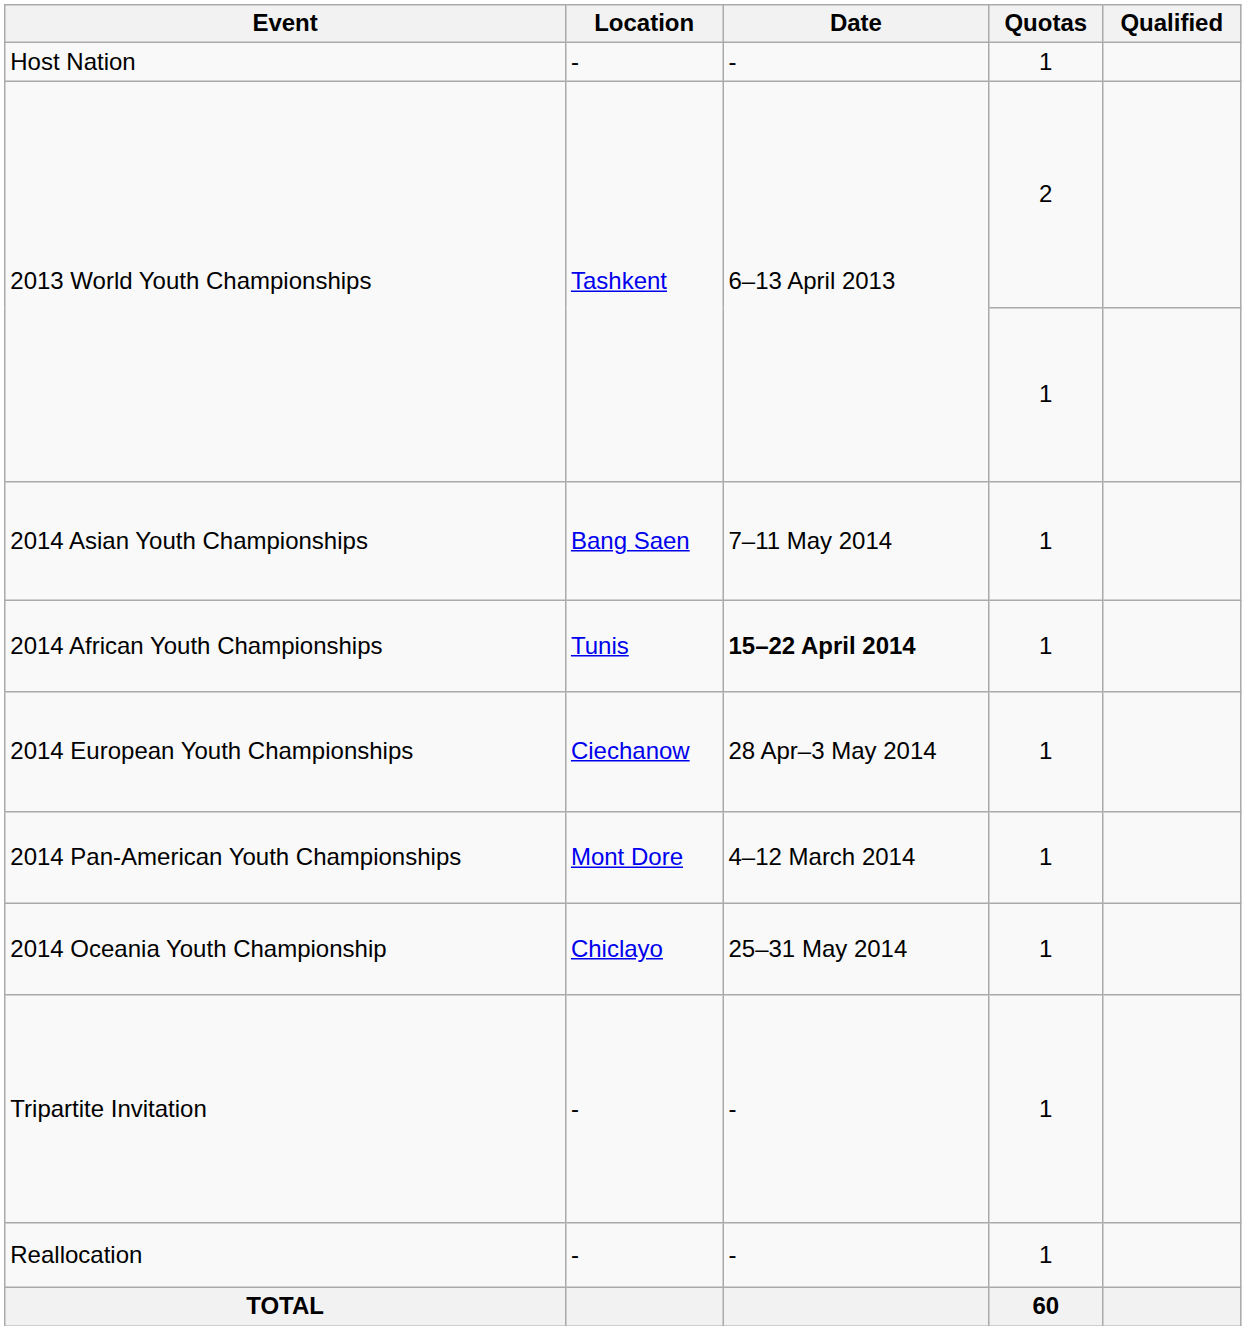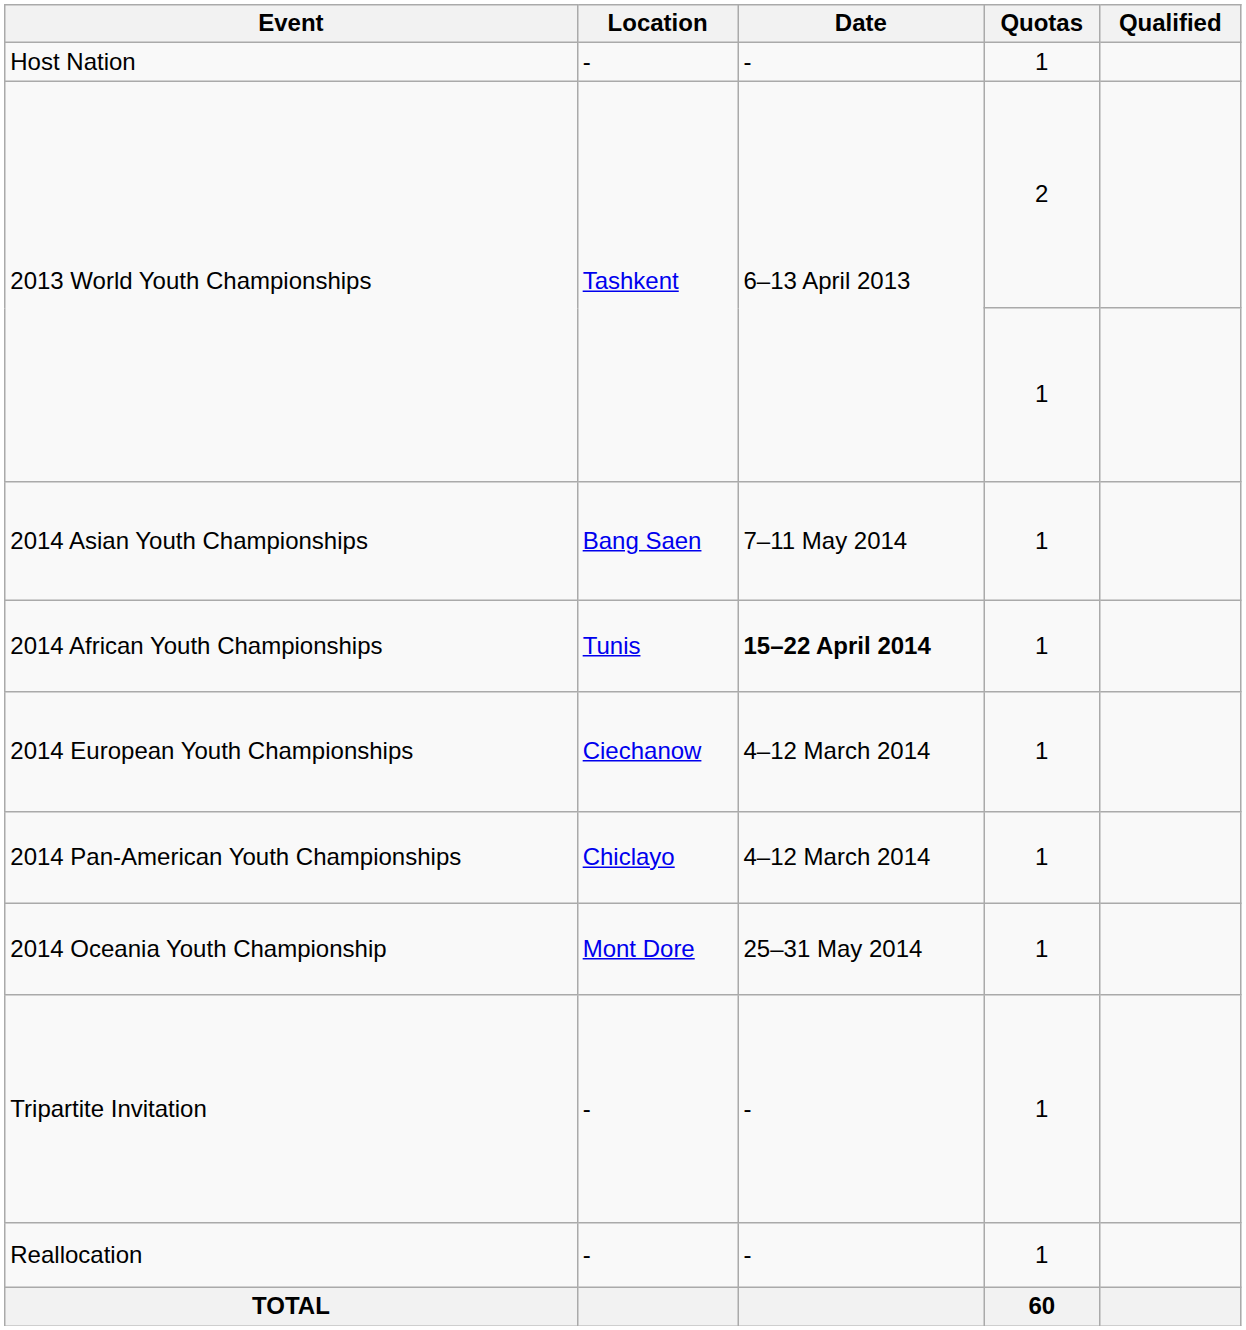 <table class="wikitable" width=825>
 <tr>
 <th>Event</th>
 <th>Location</th>
 <th>Date</th>
 <th>Quotas</th>
 <th>Qualified</th>
 </tr>
 <tr>
 <td>Host Nation</td>
 <td>-</td>
 <td>-</td>
 <td align="center">1</td>
 <td></td>
 </tr>
 <tr>
 <td rowspan=2>2013 World Youth Championships</td>
 <td rowspan=2> <a href='#'>Tashkent</a></td>
 <td rowspan=2>6–13 April 2013</td>
 <td align="center">2</td>
 <td><br><br><br><br><br><br><br><br></td>
 </tr>
 <tr>
 <td align="center">1</td>
 <td><br><br><br><br><br><br></td>
 </tr>
 <tr>
 <td>2014 Asian Youth Championships</td>
 <td> <a href='#'>Bang Saen</a></td>
 <td>7–11 May 2014</td>
 <td align="center">1</td>
 <td><br><br><br><br></td>
 </tr>
 <tr>
 <td>2014 African Youth Championships</td>
 <td> <a href='#'>Tunis</a></td>
 <td><strong>15–22 April 2014</strong></td>
 <td align="center">1</td>
 <td><br><br><br></td>
 </tr>
 <tr>
 <td>2014 European Youth Championships</td>
 <td> <a href='#'>Ciechanow</a></td>
-<td>28 Apr–3 May 2014</td>
+<td>4–12 March 2014</td>
 <td align="center">1</td>
 <td><br><br><br><br></td>
 </tr>
 <tr>
 <td>2014 Pan-American Youth Championships</td>
-<td> <a href='#'>Mont Dore</a></td>
+<td> <a href='#'>Chiclayo</a></td>
 <td>4–12 March 2014</td>
 <td align="center">1</td>
 <td><br><br><br></td>
 </tr>
 <tr>
 <td>2014 Oceania Youth Championship</td>
-<td> <a href='#'>Chiclayo</a></td>
+<td> <a href='#'>Mont Dore</a></td>
 <td>25–31 May 2014</td>
 <td align="center">1</td>
 <td><br><br><br></td>
 </tr>
 <tr>
 <td>Tripartite Invitation</td>
 <td>-</td>
 <td>-</td>
 <td align="center">1</td>
 <td><br><br><br><br><br><br><br><br></td>
 </tr>
 <tr>
 <td>Reallocation</td>
 <td>-</td>
 <td>-</td>
 <td align="center">1</td>
 <td><br><br></td>
 </tr>
 <tr>
 <th>TOTAL</th>
 <th></th>
 <th></th>
 <th>60</th>
 <th></th>
 </tr>
 </table>
